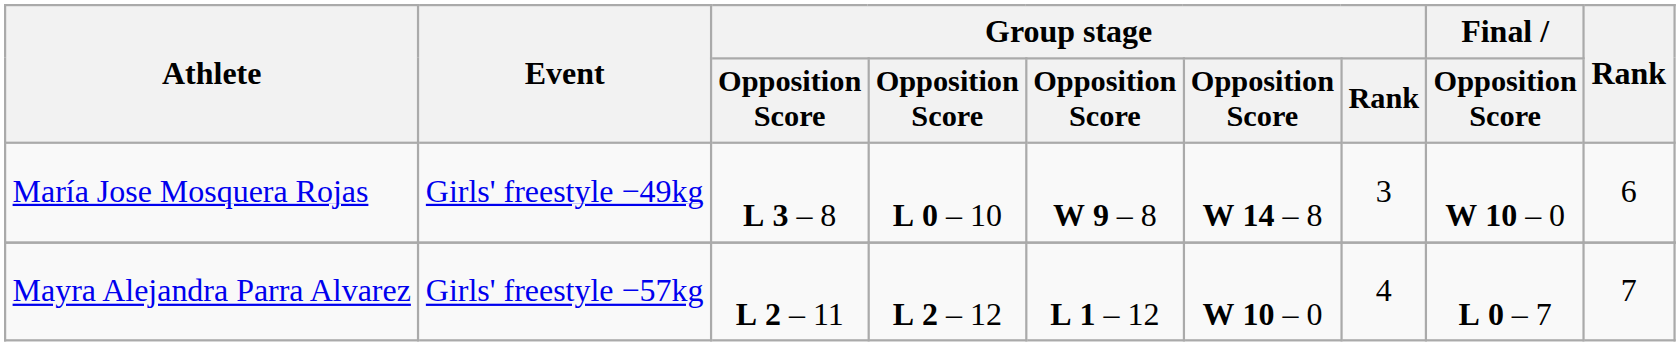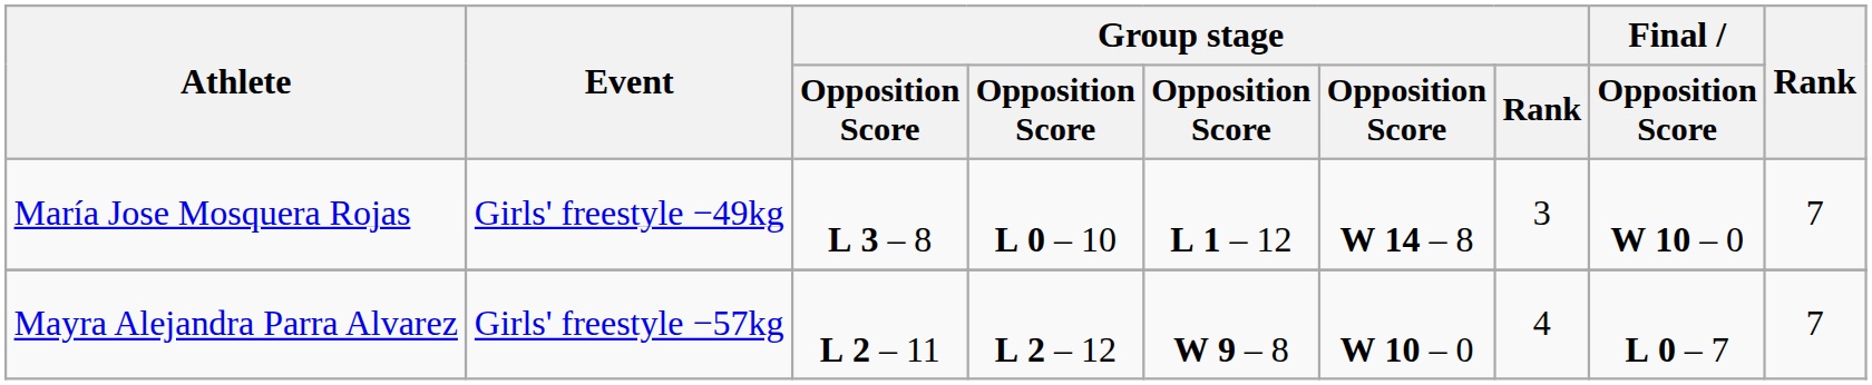 <table class="wikitable" style="font-size:90%">
 <tr>
 <th rowspan=2>Athlete</th>
 <th rowspan=2>Event</th>
 <th colspan=5>Group stage</th>
 <th>Final / </th>
 <th rowspan=2>Rank</th>
 </tr>
 <tr style="font-size:95%">
 <th>Opposition<br>Score</th>
 <th>Opposition<br>Score</th>
 <th>Opposition<br>Score</th>
 <th>Opposition<br>Score</th>
 <th>Rank</th>
 <th>Opposition<br>Score</th>
 </tr>
 <tr align=center>
 <td align=left><a href='#'>María Jose Mosquera Rojas</a></td>
 <td align=left><a href='#'>Girls' freestyle −49kg</a></td>
 <td><br><strong>L</strong> <strong>3</strong> – 8 <sup></sup></td>
 <td><br><strong>L</strong> <strong>0</strong> – 10 <sup></sup></td>
-<td><br><strong>W</strong> <strong>9</strong> – 8 <sup></sup></td>
+<td><br><strong>L</strong> <strong>1</strong> – 12 <sup></sup></td>
 <td><br><strong>W</strong> <strong>14</strong> – 8 <sup></sup></td>
 <td>3 </td>
 <td><br><strong>W</strong> <strong>10</strong> – 0 <sup></sup></td>
-<td>6</td>
+<td>7</td>
 </tr>
 <tr>
 </tr>
 <tr align=center>
 <td align=left><a href='#'>Mayra Alejandra Parra Alvarez</a></td>
 <td align=left><a href='#'>Girls' freestyle −57kg</a></td>
 <td><br><strong>L</strong> <strong>2</strong> – 11 <sup></sup></td>
 <td><br><strong>L</strong> <strong>2</strong> – 12 <sup></sup></td>
-<td><br><strong>L</strong> <strong>1</strong> – 12 <sup></sup></td>
+<td><br><strong>W</strong> <strong>9</strong> – 8 <sup></sup></td>
 <td><br><strong>W</strong> <strong>10</strong> – 0 <sup></sup></td>
 <td>4 </td>
 <td><br><strong>L</strong> <strong>0</strong> – 7 <sup></sup></td>
 <td>7</td>
 </tr>
 </table>
